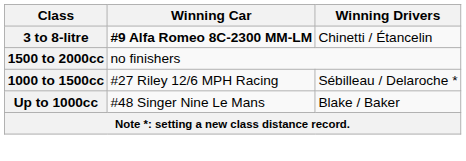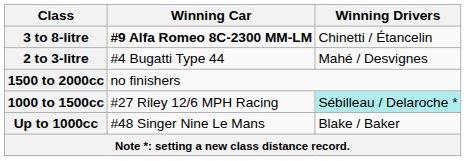 <table class="wikitable" style="font-size: 95%">
 <tr>
 <th>Class</th>
 <th>Winning Car</th>
 <th>Winning Drivers</th>
 </tr>
 <tr>
 <th>3 to 8-litre</th>
 <td><strong>#9 Alfa Romeo 8C-2300 MM-LM</strong></td>
 <td>Chinetti / Étancelin</td>
 </tr>
 <tr>
+<th>2 to 3-litre</th>
+<td>#4 Bugatti Type 44</td>
+<td>Mahé / Desvignes</td>
+</tr>
+<tr>
 <th>1500 to 2000cc</th>
 <td colspan=2>no finishers</td>
 </tr>
 <tr>
 <th>1000 to 1500cc</th>
 <td>#27 Riley 12/6 MPH Racing</td>
-<td>Sébilleau / Delaroche *</td>
+<td style="background: paleturquoise;">Sébilleau / Delaroche *</td>
 </tr>
 <tr>
 <th>Up to 1000cc</th>
 <td>#48 Singer Nine Le Mans</td>
 <td>Blake / Baker</td>
 </tr>
 <tr>
 <th colspan="3"><small><strong>Note *</strong>: setting a new class distance record.</small></th>
 </tr>
 </table>
